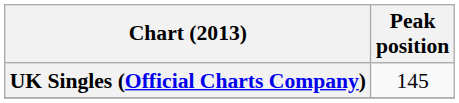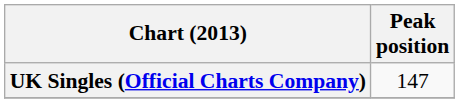 <table class="wikitable sortable plainrowheaders" style="text-align:center">
 <tr>
 <th scope="col">Chart (2013)</th>
 <th scope="col">Peak<br>position</th>
 </tr>
 <tr>
 <th scope="row">UK Singles (<a href='#'>Official Charts Company</a>)</th>
-<td>145</td>
+<td>147</td>
 </tr>
 <tr>
 </tr>
 </table>
